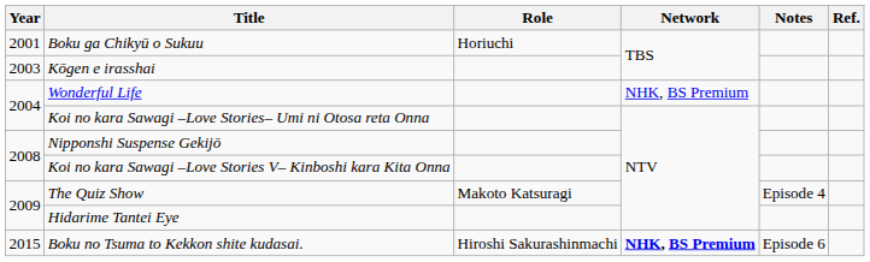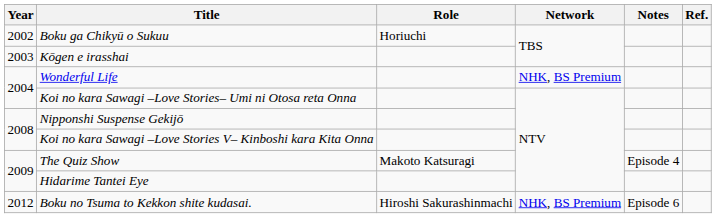 <table class="wikitable">
 <tr>
 <th>Year</th>
 <th>Title</th>
 <th>Role</th>
 <th>Network</th>
 <th>Notes</th>
 <th>Ref.</th>
 </tr>
 <tr>
-<td>2001</td>
+<td>2002</td>
 <td><em>Boku ga Chikyū o Sukuu</em></td>
 <td>Horiuchi</td>
 <td rowspan="2">TBS</td>
 <td></td>
 <td></td>
 </tr>
 <tr>
 <td>2003</td>
 <td><em>Kōgen e irasshai</em></td>
 <td></td>
 <td></td>
 <td></td>
 </tr>
 <tr>
 <td rowspan="2">2004</td>
 <td><em><a href='#'>Wonderful Life</a></em></td>
 <td></td>
 <td><a href='#'>NHK</a>, <a href='#'>BS Premium</a></td>
 <td></td>
 <td></td>
 </tr>
 <tr>
 <td><em>Koi no kara Sawagi –Love Stories– Umi ni Otosa reta Onna</em></td>
 <td></td>
 <td rowspan="5">NTV</td>
 <td></td>
 <td></td>
 </tr>
 <tr>
 <td rowspan="2">2008</td>
 <td><em>Nipponshi Suspense Gekijō</em></td>
 <td></td>
 <td></td>
 <td></td>
 </tr>
 <tr>
 <td><em>Koi no kara Sawagi –Love Stories V– Kinboshi kara Kita Onna</em></td>
 <td></td>
 <td></td>
 <td></td>
 </tr>
 <tr>
 <td rowspan="2">2009</td>
 <td><em>The Quiz Show</em></td>
 <td>Makoto Katsuragi</td>
 <td>Episode 4</td>
 <td></td>
 </tr>
 <tr>
 <td><em>Hidarime Tantei Eye</em></td>
 <td></td>
 <td></td>
 <td></td>
 </tr>
 <tr>
-<td>2015</td>
+<td>2012</td>
 <td><em>Boku no Tsuma to Kekkon shite kudasai.</em></td>
 <td>Hiroshi Sakurashinmachi</td>
-<td><strong><a href='#'>NHK</a>, <a href='#'>BS Premium</a></strong></td>
+<td><a href='#'>NHK</a>, <a href='#'>BS Premium</a></td>
 <td>Episode 6</td>
 <td></td>
 </tr>
 </table>
